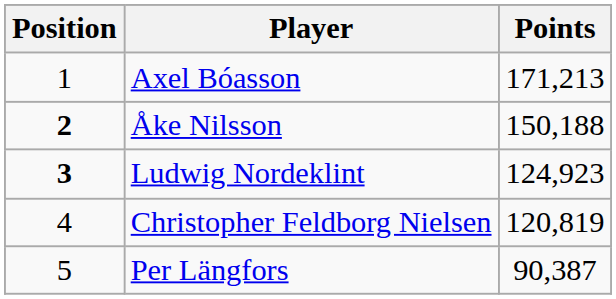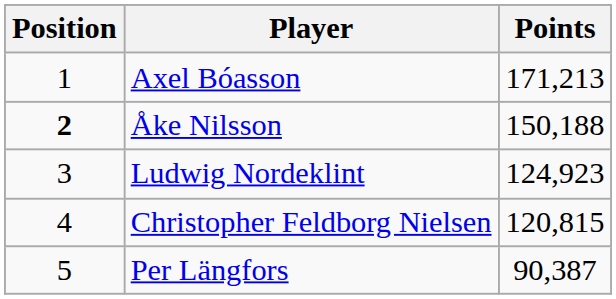 <table class=wikitable>
 <tr>
 <th>Position</th>
 <th>Player</th>
 <th>Points</th>
 </tr>
 <tr>
 <td align=center>1</td>
 <td> <a href='#'>Axel Bóasson</a></td>
 <td align=center>171,213</td>
 </tr>
 <tr>
 <td align=center><strong>2</strong></td>
 <td> <a href='#'>Åke Nilsson</a></td>
 <td align=center>150,188</td>
 </tr>
 <tr>
-<td align=center><strong>3</strong></td>
+<td align=center>3</td>
 <td> <a href='#'>Ludwig Nordeklint</a></td>
 <td align=center>124,923</td>
 </tr>
 <tr>
 <td align=center>4</td>
 <td> <a href='#'>Christopher Feldborg Nielsen</a></td>
-<td align=center>120,819</td>
+<td align=center>120,815</td>
 </tr>
 <tr>
 <td align=center>5</td>
 <td> <a href='#'>Per Längfors</a></td>
 <td align=center>90,387</td>
 </tr>
 </table>
